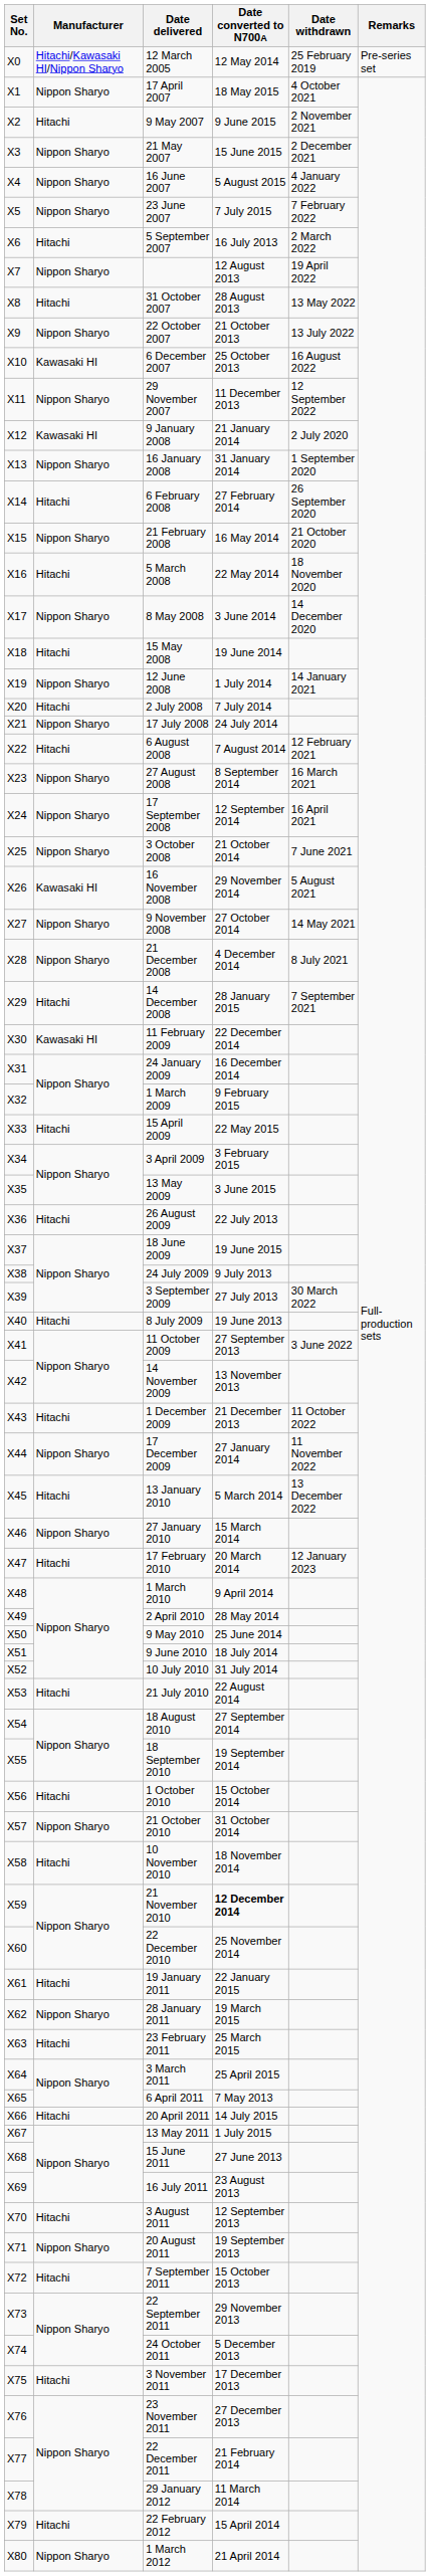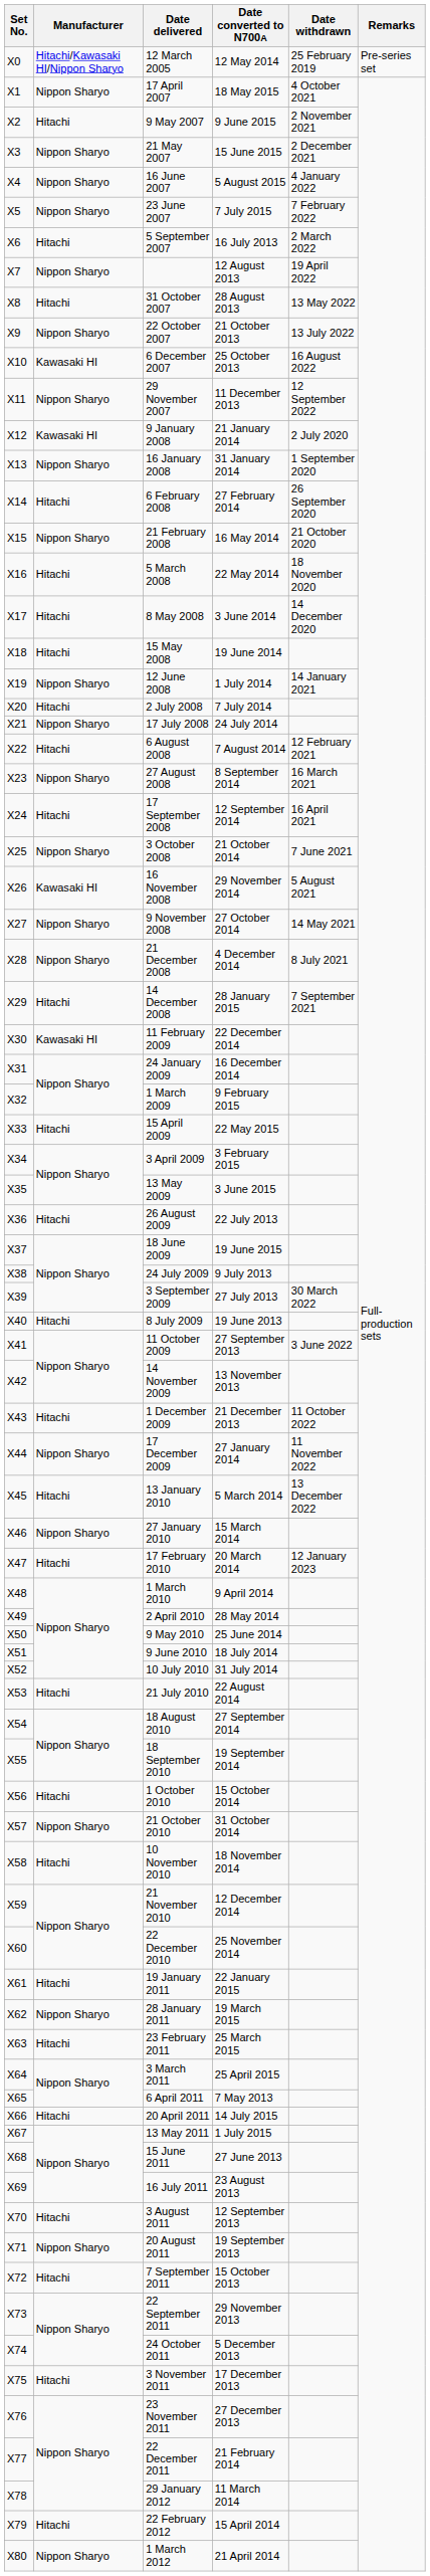 <table class="wikitable">
 <tr>
 <th>Set No.</th>
 <th>Manufacturer</th>
 <th>Date delivered</th>
 <th>Date converted to N700<small>A</small></th>
 <th>Date withdrawn</th>
 <th>Remarks</th>
 </tr>
 <tr>
 <td>X0</td>
 <td><a href='#'>Hitachi</a>/<a href='#'>Kawasaki HI</a>/<a href='#'>Nippon Sharyo</a></td>
 <td>12 March 2005</td>
 <td>12 May 2014</td>
 <td>25 February 2019</td>
 <td>Pre-series set</td>
 </tr>
 <tr>
 <td>X1</td>
 <td>Nippon Sharyo</td>
 <td>17 April 2007</td>
 <td>18 May 2015</td>
 <td>4 October 2021</td>
 <td rowspan=80>Full-production sets</td>
 </tr>
 <tr>
 <td>X2</td>
 <td>Hitachi</td>
 <td>9 May 2007</td>
 <td>9 June 2015</td>
 <td>2 November 2021</td>
 </tr>
 <tr>
 <td>X3</td>
 <td>Nippon Sharyo</td>
 <td>21 May 2007</td>
 <td>15 June 2015</td>
 <td>2 December 2021</td>
 </tr>
 <tr>
 <td>X4</td>
 <td>Nippon Sharyo</td>
 <td>16 June 2007</td>
 <td>5 August 2015</td>
 <td>4 January 2022</td>
 </tr>
 <tr>
 <td>X5</td>
 <td>Nippon Sharyo</td>
 <td>23 June 2007</td>
 <td>7 July 2015</td>
 <td>7 February 2022</td>
 </tr>
 <tr>
 <td>X6</td>
 <td>Hitachi</td>
 <td>5 September 2007</td>
 <td>16 July 2013</td>
 <td>2 March 2022</td>
 </tr>
 <tr>
 <td>X7</td>
 <td>Nippon Sharyo</td>
 <td></td>
 <td>12 August 2013</td>
 <td>19 April 2022</td>
 </tr>
 <tr>
 <td>X8</td>
 <td>Hitachi</td>
 <td>31 October 2007</td>
 <td>28 August 2013</td>
 <td>13 May 2022</td>
 </tr>
 <tr>
 <td>X9</td>
 <td>Nippon Sharyo</td>
 <td>22 October 2007</td>
 <td>21 October 2013</td>
 <td>13 July 2022</td>
 </tr>
 <tr>
 <td>X10</td>
 <td>Kawasaki HI</td>
 <td>6 December 2007</td>
 <td>25 October 2013</td>
 <td>16 August 2022</td>
 </tr>
 <tr>
 <td>X11</td>
 <td>Nippon Sharyo</td>
 <td>29 November 2007</td>
 <td>11 December 2013</td>
 <td>12 September 2022</td>
 </tr>
 <tr>
 <td>X12</td>
 <td>Kawasaki HI</td>
 <td>9 January 2008</td>
 <td>21 January 2014</td>
 <td>2 July 2020</td>
 </tr>
 <tr>
 <td>X13</td>
 <td>Nippon Sharyo</td>
 <td>16 January 2008</td>
 <td>31 January 2014</td>
 <td>1 September 2020</td>
 </tr>
 <tr>
 <td>X14</td>
 <td>Hitachi</td>
 <td>6 February 2008</td>
 <td>27 February 2014</td>
 <td>26 September 2020</td>
 </tr>
 <tr>
 <td>X15</td>
 <td>Nippon Sharyo</td>
 <td>21 February 2008</td>
 <td>16 May 2014</td>
 <td>21 October 2020</td>
 </tr>
 <tr>
 <td>X16</td>
 <td>Hitachi</td>
 <td>5 March 2008</td>
 <td>22 May 2014</td>
 <td>18 November 2020</td>
 </tr>
 <tr>
 <td>X17</td>
-<td>Nippon Sharyo</td>
+<td>Hitachi</td>
 <td>8 May 2008</td>
 <td>3 June 2014</td>
 <td>14 December 2020</td>
 </tr>
 <tr>
 <td>X18</td>
 <td>Hitachi</td>
 <td>15 May 2008</td>
 <td>19 June 2014</td>
 <td></td>
 </tr>
 <tr>
 <td>X19</td>
 <td>Nippon Sharyo</td>
 <td>12 June 2008</td>
 <td>1 July 2014</td>
 <td>14 January 2021</td>
 </tr>
 <tr>
 <td>X20</td>
 <td>Hitachi</td>
 <td>2 July 2008</td>
 <td>7 July 2014</td>
 <td></td>
 </tr>
 <tr>
 <td>X21</td>
 <td>Nippon Sharyo</td>
 <td>17 July 2008</td>
 <td>24 July 2014</td>
 <td></td>
 </tr>
 <tr>
 <td>X22</td>
 <td>Hitachi</td>
 <td>6 August 2008</td>
 <td>7 August 2014</td>
 <td>12 February 2021</td>
 </tr>
 <tr>
 <td>X23</td>
 <td>Nippon Sharyo</td>
 <td>27 August 2008</td>
 <td>8 September 2014</td>
 <td>16 March 2021</td>
 </tr>
 <tr>
 <td>X24</td>
-<td>Nippon Sharyo</td>
+<td>Hitachi</td>
 <td>17 September 2008</td>
 <td>12 September 2014</td>
 <td>16 April 2021</td>
 </tr>
 <tr>
 <td>X25</td>
 <td>Nippon Sharyo</td>
 <td>3 October 2008</td>
 <td>21 October 2014</td>
 <td>7 June 2021</td>
 </tr>
 <tr>
 <td>X26</td>
 <td>Kawasaki HI</td>
 <td>16 November 2008</td>
 <td>29 November 2014</td>
 <td>5 August 2021</td>
 </tr>
 <tr>
 <td>X27</td>
 <td>Nippon Sharyo</td>
 <td>9 November 2008</td>
 <td>27 October 2014</td>
 <td>14 May 2021</td>
 </tr>
 <tr>
 <td>X28</td>
 <td>Nippon Sharyo</td>
 <td>21 December 2008</td>
 <td>4 December 2014</td>
 <td>8 July 2021</td>
 </tr>
 <tr>
 <td>X29</td>
 <td>Hitachi</td>
 <td>14 December 2008</td>
 <td>28 January 2015</td>
 <td>7 September 2021</td>
 </tr>
 <tr>
 <td>X30</td>
 <td>Kawasaki HI</td>
 <td>11 February 2009</td>
 <td>22 December 2014</td>
 <td></td>
 </tr>
 <tr>
 <td>X31</td>
 <td rowspan="2">Nippon Sharyo</td>
 <td>24 January 2009</td>
 <td>16 December 2014</td>
 <td></td>
 </tr>
 <tr>
 <td>X32</td>
 <td>1 March 2009</td>
 <td>9 February 2015</td>
 <td></td>
 </tr>
 <tr>
 <td>X33</td>
 <td>Hitachi</td>
 <td>15 April 2009</td>
 <td>22 May 2015</td>
 <td></td>
 </tr>
 <tr>
 <td>X34</td>
 <td rowspan="2">Nippon Sharyo</td>
 <td>3 April 2009</td>
 <td>3 February 2015</td>
 <td></td>
 </tr>
 <tr>
 <td>X35</td>
 <td>13 May 2009</td>
 <td>3 June 2015</td>
 <td></td>
 </tr>
 <tr>
 <td>X36</td>
 <td>Hitachi</td>
 <td>26 August 2009</td>
 <td>22 July 2013</td>
 <td></td>
 </tr>
 <tr>
 <td>X37</td>
 <td rowspan="3">Nippon Sharyo</td>
 <td>18 June 2009</td>
 <td>19 June 2015</td>
 <td></td>
 </tr>
 <tr>
 <td>X38</td>
 <td>24 July 2009</td>
 <td>9 July 2013</td>
 <td></td>
 </tr>
 <tr>
 <td>X39</td>
 <td>3 September 2009</td>
 <td>27 July 2013</td>
 <td>30 March 2022</td>
 </tr>
 <tr>
 <td>X40</td>
 <td>Hitachi</td>
 <td>8 July 2009</td>
 <td>19 June 2013</td>
 <td></td>
 </tr>
 <tr>
 <td>X41</td>
 <td rowspan="2">Nippon Sharyo</td>
 <td>11 October 2009</td>
 <td>27 September 2013</td>
 <td>3 June 2022</td>
 </tr>
 <tr>
 <td>X42</td>
 <td>14 November 2009</td>
 <td>13 November 2013</td>
 <td></td>
 </tr>
 <tr>
 <td>X43</td>
 <td>Hitachi</td>
 <td>1 December 2009</td>
 <td>21 December 2013</td>
 <td>11 October 2022</td>
 </tr>
 <tr>
 <td>X44</td>
 <td>Nippon Sharyo</td>
 <td>17 December 2009</td>
 <td>27 January 2014</td>
 <td>11 November 2022</td>
 </tr>
 <tr>
 <td>X45</td>
 <td>Hitachi</td>
 <td>13 January 2010</td>
 <td>5 March 2014</td>
 <td>13 December 2022</td>
 </tr>
 <tr>
 <td>X46</td>
 <td>Nippon Sharyo</td>
 <td>27 January 2010</td>
 <td>15 March 2014</td>
 <td></td>
 </tr>
 <tr>
 <td>X47</td>
 <td>Hitachi</td>
 <td>17 February 2010</td>
 <td>20 March 2014</td>
 <td>12 January 2023</td>
 </tr>
 <tr>
 <td>X48</td>
 <td rowspan="5">Nippon Sharyo</td>
 <td>1 March 2010</td>
 <td>9 April 2014</td>
 <td></td>
 </tr>
 <tr>
 <td>X49</td>
 <td>2 April 2010</td>
 <td>28 May 2014</td>
 <td></td>
 </tr>
 <tr>
 <td>X50</td>
 <td>9 May 2010</td>
 <td>25 June 2014</td>
 <td></td>
 </tr>
 <tr>
 <td>X51</td>
 <td>9 June 2010</td>
 <td>18 July 2014</td>
 <td></td>
 </tr>
 <tr>
 <td>X52</td>
 <td>10 July 2010</td>
 <td>31 July 2014</td>
 <td></td>
 </tr>
 <tr>
 <td>X53</td>
 <td>Hitachi</td>
 <td>21 July 2010</td>
 <td>22 August 2014</td>
 <td></td>
 </tr>
 <tr>
 <td>X54</td>
 <td rowspan="2">Nippon Sharyo</td>
 <td>18 August 2010</td>
 <td>27 September 2014</td>
 <td></td>
 </tr>
 <tr>
 <td>X55</td>
 <td>18 September 2010</td>
 <td>19 September 2014</td>
 <td></td>
 </tr>
 <tr>
 <td>X56</td>
 <td>Hitachi</td>
 <td>1 October 2010</td>
 <td>15 October 2014</td>
 <td></td>
 </tr>
 <tr>
 <td>X57</td>
 <td>Nippon Sharyo</td>
 <td>21 October 2010</td>
 <td>31 October 2014</td>
 <td></td>
 </tr>
 <tr>
 <td>X58</td>
 <td>Hitachi</td>
 <td>10 November 2010</td>
 <td>18 November 2014</td>
 <td></td>
 </tr>
 <tr>
 <td>X59</td>
 <td rowspan="2">Nippon Sharyo</td>
 <td>21 November 2010</td>
-<td><strong>12 December 2014</strong></td>
+<td>12 December 2014</td>
 <td></td>
 </tr>
 <tr>
 <td>X60</td>
 <td>22 December 2010</td>
 <td>25 November 2014</td>
 <td></td>
 </tr>
 <tr>
 <td>X61</td>
 <td>Hitachi</td>
 <td>19 January 2011</td>
 <td>22 January 2015</td>
 <td></td>
 </tr>
 <tr>
 <td>X62</td>
 <td>Nippon Sharyo</td>
 <td>28 January 2011</td>
 <td>19 March 2015</td>
 <td></td>
 </tr>
 <tr>
 <td>X63</td>
 <td>Hitachi</td>
 <td>23 February 2011</td>
 <td>25 March 2015</td>
 <td></td>
 </tr>
 <tr>
 <td>X64</td>
 <td rowspan="2">Nippon Sharyo</td>
 <td>3 March 2011</td>
 <td>25 April 2015</td>
 <td></td>
 </tr>
 <tr>
 <td>X65</td>
 <td>6 April 2011</td>
 <td>7 May 2013</td>
 <td></td>
 </tr>
 <tr>
 <td>X66</td>
 <td>Hitachi</td>
 <td>20 April 2011</td>
 <td>14 July 2015</td>
 <td></td>
 </tr>
 <tr>
 <td>X67</td>
 <td rowspan="3">Nippon Sharyo</td>
 <td>13 May 2011</td>
 <td>1 July 2015</td>
 <td></td>
 </tr>
 <tr>
 <td>X68</td>
 <td>15 June 2011</td>
 <td>27 June 2013</td>
 <td></td>
 </tr>
 <tr>
 <td>X69</td>
 <td>16 July 2011</td>
 <td>23 August 2013</td>
 <td></td>
 </tr>
 <tr>
 <td>X70</td>
 <td>Hitachi</td>
 <td>3 August 2011</td>
 <td>12 September 2013</td>
 <td></td>
 </tr>
 <tr>
 <td>X71</td>
 <td>Nippon Sharyo</td>
 <td>20 August 2011</td>
 <td>19 September 2013</td>
 <td></td>
 </tr>
 <tr>
 <td>X72</td>
 <td>Hitachi</td>
 <td>7 September 2011</td>
 <td>15 October 2013</td>
 <td></td>
 </tr>
 <tr>
 <td>X73</td>
 <td rowspan="2">Nippon Sharyo</td>
 <td>22 September 2011</td>
 <td>29 November 2013</td>
 <td></td>
 </tr>
 <tr>
 <td>X74</td>
 <td>24 October 2011</td>
 <td>5 December 2013</td>
 <td></td>
 </tr>
 <tr>
 <td>X75</td>
 <td>Hitachi</td>
 <td>3 November 2011</td>
 <td>17 December 2013</td>
 <td></td>
 </tr>
 <tr>
 <td>X76</td>
 <td rowspan="3">Nippon Sharyo</td>
 <td>23 November 2011</td>
 <td>27 December 2013</td>
 <td></td>
 </tr>
 <tr>
 <td>X77</td>
 <td>22 December 2011</td>
 <td>21 February 2014</td>
 <td></td>
 </tr>
 <tr>
 <td>X78</td>
 <td>29 January 2012</td>
 <td>11 March 2014</td>
 <td></td>
 </tr>
 <tr>
 <td>X79</td>
 <td>Hitachi</td>
 <td>22 February 2012</td>
 <td>15 April 2014</td>
 <td></td>
 </tr>
 <tr>
 <td>X80</td>
 <td>Nippon Sharyo</td>
 <td>1 March 2012</td>
 <td>21 April 2014</td>
 <td></td>
 </tr>
 </table>
